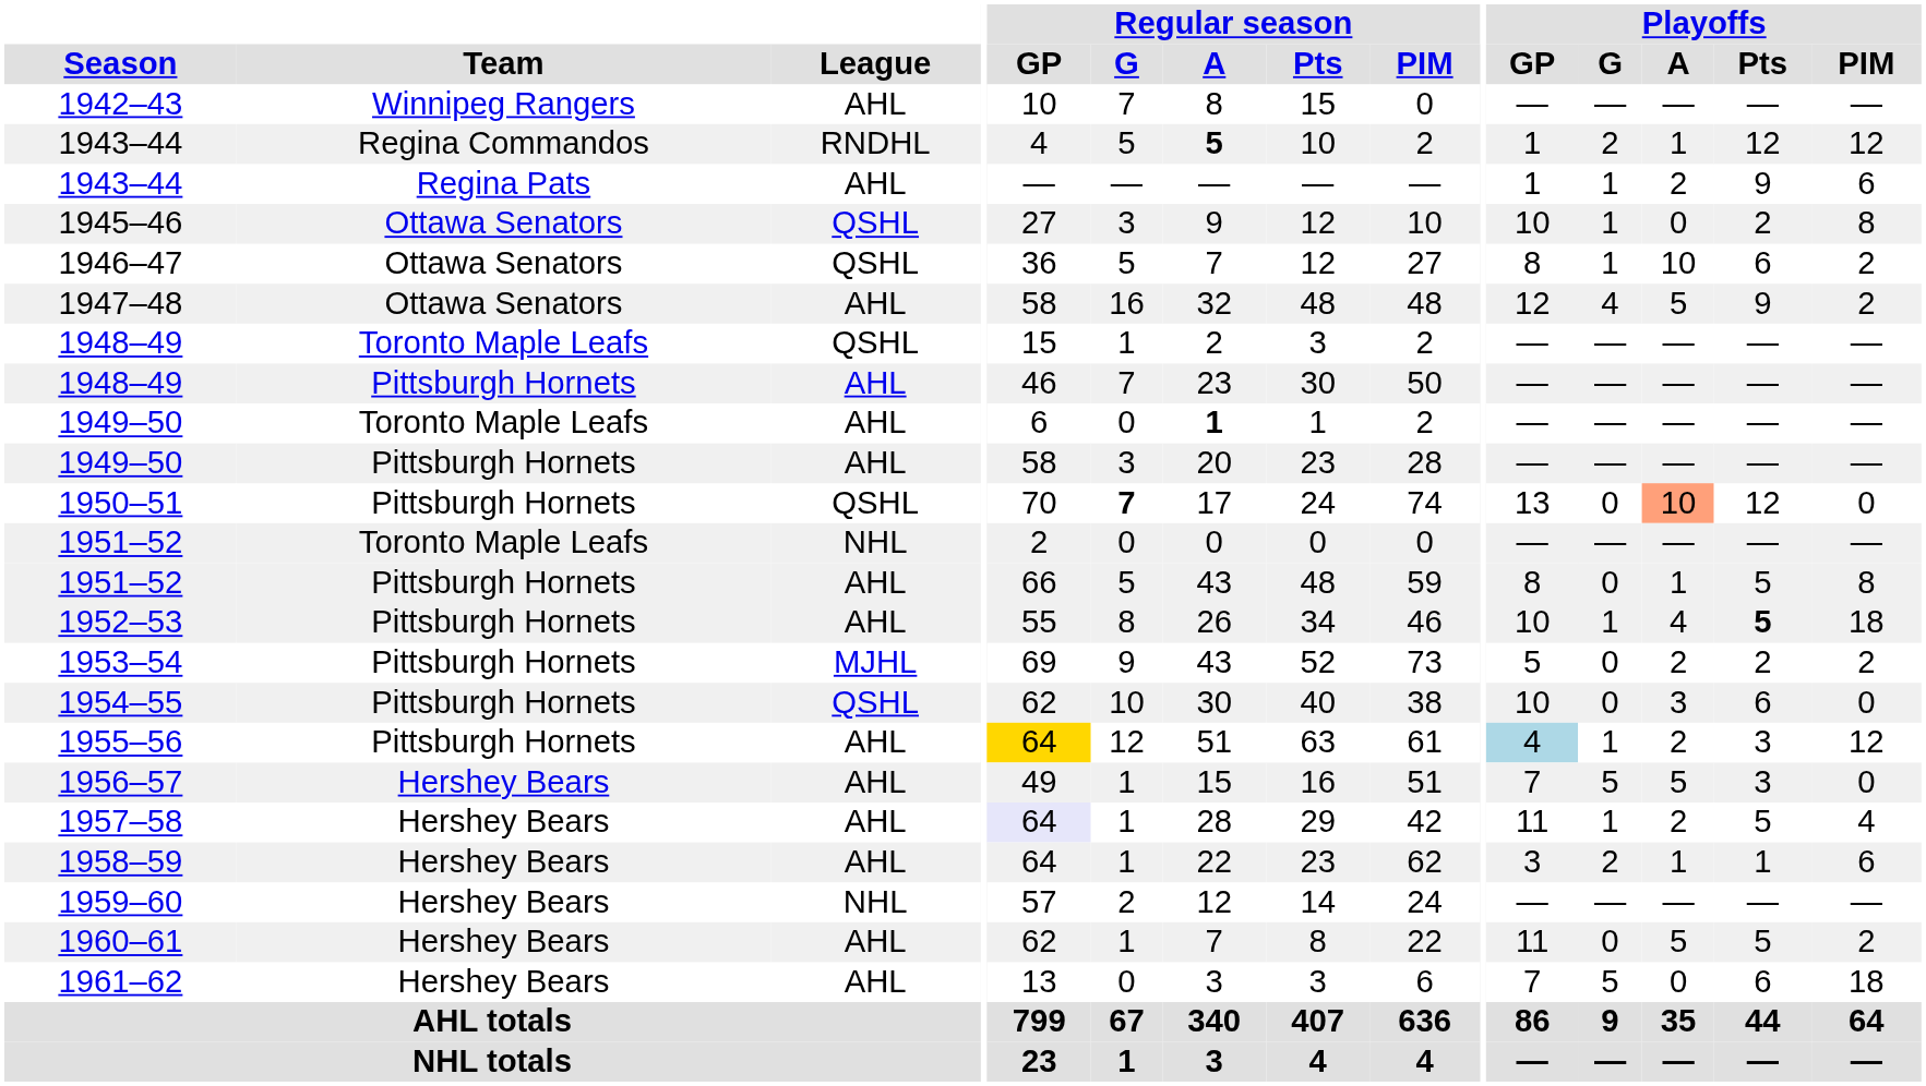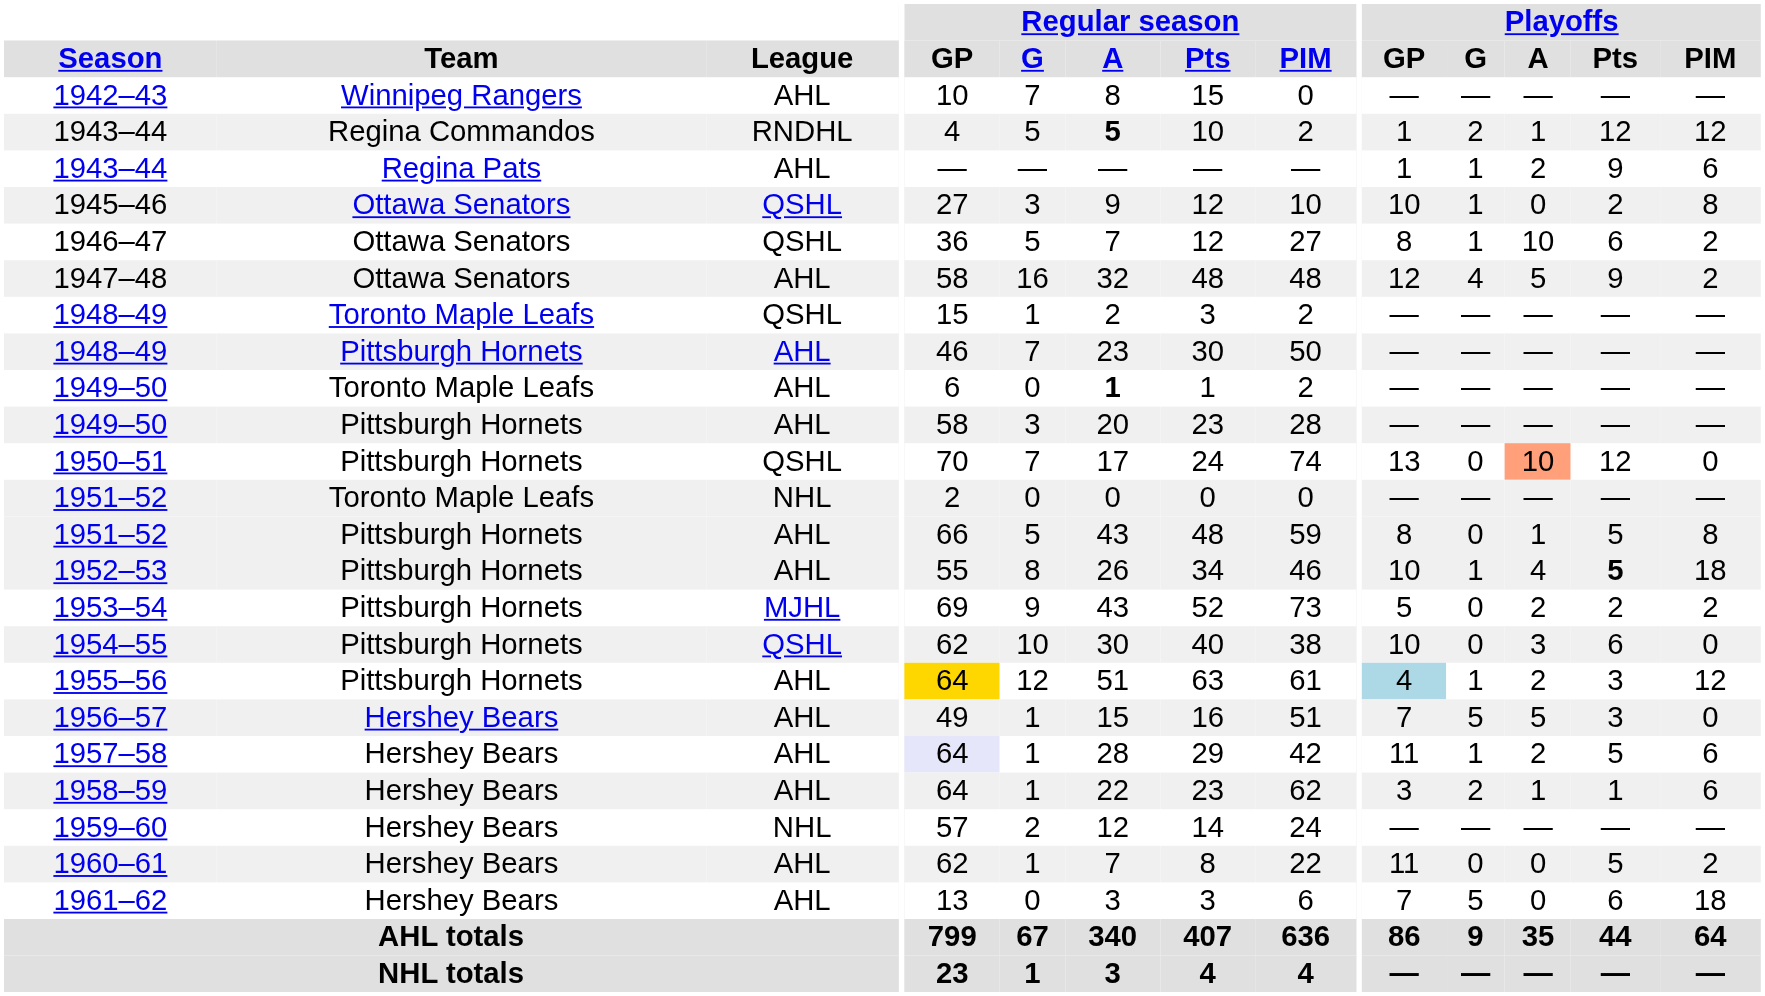 <table border="0" cellpadding="1" cellspacing="0" style="text-align:center; width:60em">
 <tr bgcolor="#e0e0e0">
 <th colspan="3" bgcolor="#ffffff"></th>
 <th rowspan="100" bgcolor="#ffffff"></th>
 <th colspan="5"><a href='#'>Regular season</a></th>
 <th rowspan="100" bgcolor="#ffffff"></th>
 <th colspan="5"><a href='#'>Playoffs</a></th>
 </tr>
 <tr bgcolor="#e0e0e0">
 <th><a href='#'>Season</a></th>
 <th>Team</th>
 <th>League</th>
 <th>GP</th>
 <th><a href='#'>G</a></th>
 <th><a href='#'>A</a></th>
 <th><a href='#'>Pts</a></th>
 <th><a href='#'>PIM</a></th>
 <th>GP</th>
 <th>G</th>
 <th>A</th>
 <th>Pts</th>
 <th>PIM</th>
 </tr>
 <tr>
 <td><a href='#'>1942–43</a></td>
 <td><a href='#'>Winnipeg Rangers</a></td>
 <td>AHL</td>
 <td>10</td>
 <td>7</td>
 <td>8</td>
 <td>15</td>
 <td>0</td>
 <td>—</td>
 <td>—</td>
 <td>—</td>
 <td>—</td>
 <td>—</td>
 </tr>
 <tr bgcolor="#f0f0f0">
 <td>1943–44</td>
 <td>Regina Commandos</td>
 <td>RNDHL</td>
 <td>4</td>
 <td>5</td>
 <td><strong>5</strong></td>
 <td>10</td>
 <td>2</td>
 <td>1</td>
 <td>2</td>
 <td>1</td>
 <td>12</td>
 <td>12</td>
 </tr>
 <tr>
 <td><a href='#'>1943–44</a></td>
 <td><a href='#'>Regina Pats</a></td>
 <td>AHL</td>
 <td>—</td>
 <td>—</td>
 <td>—</td>
 <td>—</td>
 <td>—</td>
 <td>1</td>
 <td>1</td>
 <td>2</td>
 <td>9</td>
 <td>6</td>
 </tr>
 <tr bgcolor="#f0f0f0">
 <td>1945–46</td>
 <td><a href='#'>Ottawa Senators</a></td>
 <td><a href='#'>QSHL</a></td>
 <td>27</td>
 <td>3</td>
 <td>9</td>
 <td>12</td>
 <td>10</td>
 <td>10</td>
 <td>1</td>
 <td>0</td>
 <td>2</td>
 <td>8</td>
 </tr>
 <tr>
 <td>1946–47</td>
 <td>Ottawa Senators</td>
 <td>QSHL</td>
 <td>36</td>
 <td>5</td>
 <td>7</td>
 <td>12</td>
 <td>27</td>
 <td>8</td>
 <td>1</td>
 <td>10</td>
 <td>6</td>
 <td>2</td>
 </tr>
 <tr bgcolor="#f0f0f0">
 <td>1947–48</td>
 <td>Ottawa Senators</td>
 <td>AHL</td>
 <td>58</td>
 <td>16</td>
 <td>32</td>
 <td>48</td>
 <td>48</td>
 <td>12</td>
 <td>4</td>
 <td>5</td>
 <td>9</td>
 <td>2</td>
 </tr>
 <tr>
 <td><a href='#'>1948–49</a></td>
 <td><a href='#'>Toronto Maple Leafs</a></td>
 <td>QSHL</td>
 <td>15</td>
 <td>1</td>
 <td>2</td>
 <td>3</td>
 <td>2</td>
 <td>—</td>
 <td>—</td>
 <td>—</td>
 <td>—</td>
 <td>—</td>
 </tr>
 <tr bgcolor="#f0f0f0">
 <td><a href='#'>1948–49</a></td>
 <td><a href='#'>Pittsburgh Hornets</a></td>
 <td><a href='#'>AHL</a></td>
 <td>46</td>
 <td>7</td>
 <td>23</td>
 <td>30</td>
 <td>50</td>
 <td>—</td>
 <td>—</td>
 <td>—</td>
 <td>—</td>
 <td>—</td>
 </tr>
 <tr>
 <td><a href='#'>1949–50</a></td>
 <td>Toronto Maple Leafs</td>
 <td>AHL</td>
 <td>6</td>
 <td>0</td>
 <td><strong>1</strong></td>
 <td>1</td>
 <td>2</td>
 <td>—</td>
 <td>—</td>
 <td>—</td>
 <td>—</td>
 <td>—</td>
 </tr>
 <tr bgcolor="#f0f0f0">
 <td><a href='#'>1949–50</a></td>
 <td>Pittsburgh Hornets</td>
 <td>AHL</td>
 <td>58</td>
 <td>3</td>
 <td>20</td>
 <td>23</td>
 <td>28</td>
 <td>—</td>
 <td>—</td>
 <td>—</td>
 <td>—</td>
 <td>—</td>
 </tr>
 <tr>
 <td><a href='#'>1950–51</a></td>
 <td>Pittsburgh Hornets</td>
 <td>QSHL</td>
 <td>70</td>
-<td><strong>7</strong></td>
+<td>7</td>
 <td>17</td>
 <td>24</td>
 <td>74</td>
 <td>13</td>
 <td>0</td>
 <td style="background: lightsalmon;">10</td>
 <td>12</td>
 <td>0</td>
 </tr>
 <tr bgcolor="#f0f0f0">
 <td><a href='#'>1951–52</a></td>
 <td>Toronto Maple Leafs</td>
 <td>NHL</td>
 <td>2</td>
 <td>0</td>
 <td>0</td>
 <td>0</td>
 <td>0</td>
 <td>—</td>
 <td>—</td>
 <td>—</td>
 <td>—</td>
 <td>—</td>
 </tr>
 <tr bgcolor="#f0f0f0">
 <td><a href='#'>1951–52</a></td>
 <td>Pittsburgh Hornets</td>
 <td>AHL</td>
 <td>66</td>
 <td>5</td>
 <td>43</td>
 <td>48</td>
 <td>59</td>
 <td>8</td>
 <td>0</td>
 <td>1</td>
 <td>5</td>
 <td>8</td>
 </tr>
 <tr bgcolor="#f0f0f0">
 <td><a href='#'>1952–53</a></td>
 <td>Pittsburgh Hornets</td>
 <td>AHL</td>
 <td>55</td>
 <td>8</td>
 <td>26</td>
 <td>34</td>
 <td>46</td>
 <td>10</td>
 <td>1</td>
 <td>4</td>
 <td><strong>5</strong></td>
 <td>18</td>
 </tr>
 <tr>
 <td><a href='#'>1953–54</a></td>
 <td>Pittsburgh Hornets</td>
 <td><a href='#'>MJHL</a></td>
 <td>69</td>
 <td>9</td>
 <td>43</td>
 <td>52</td>
 <td>73</td>
 <td>5</td>
 <td>0</td>
 <td>2</td>
 <td>2</td>
 <td>2</td>
 </tr>
 <tr bgcolor="#f0f0f0">
 <td><a href='#'>1954–55</a></td>
 <td>Pittsburgh Hornets</td>
 <td><a href='#'>QSHL</a></td>
 <td>62</td>
 <td>10</td>
 <td>30</td>
 <td>40</td>
 <td>38</td>
 <td>10</td>
 <td>0</td>
 <td>3</td>
 <td>6</td>
 <td>0</td>
 </tr>
 <tr>
 <td><a href='#'>1955–56</a></td>
 <td>Pittsburgh Hornets</td>
 <td>AHL</td>
 <td style="background: gold;">64</td>
 <td>12</td>
 <td>51</td>
 <td>63</td>
 <td>61</td>
 <td style="background: lightblue;">4</td>
 <td>1</td>
 <td>2</td>
 <td>3</td>
 <td>12</td>
 </tr>
 <tr bgcolor="#f0f0f0">
 <td><a href='#'>1956–57</a></td>
 <td><a href='#'>Hershey Bears</a></td>
 <td>AHL</td>
 <td>49</td>
 <td>1</td>
 <td>15</td>
 <td>16</td>
 <td>51</td>
 <td>7</td>
 <td>5</td>
 <td>5</td>
 <td>3</td>
 <td>0</td>
 </tr>
 <tr>
 <td><a href='#'>1957–58</a></td>
 <td>Hershey Bears</td>
 <td>AHL</td>
 <td style="background: lavender;">64</td>
 <td>1</td>
 <td>28</td>
 <td>29</td>
 <td>42</td>
 <td>11</td>
 <td>1</td>
 <td>2</td>
 <td>5</td>
-<td>4</td>
+<td>6</td>
 </tr>
 <tr bgcolor="#f0f0f0">
 <td><a href='#'>1958–59</a></td>
 <td>Hershey Bears</td>
 <td>AHL</td>
 <td>64</td>
 <td>1</td>
 <td>22</td>
 <td>23</td>
 <td>62</td>
 <td>3</td>
 <td>2</td>
 <td>1</td>
 <td>1</td>
 <td>6</td>
 </tr>
 <tr>
 <td><a href='#'>1959–60</a></td>
 <td>Hershey Bears</td>
 <td>NHL</td>
 <td>57</td>
 <td>2</td>
 <td>12</td>
 <td>14</td>
 <td>24</td>
 <td>—</td>
 <td>—</td>
 <td>—</td>
 <td>—</td>
 <td>—</td>
 </tr>
 <tr bgcolor="#f0f0f0">
 <td><a href='#'>1960–61</a></td>
 <td>Hershey Bears</td>
 <td>AHL</td>
 <td>62</td>
 <td>1</td>
 <td>7</td>
 <td>8</td>
 <td>22</td>
 <td>11</td>
 <td>0</td>
-<td>5</td>
+<td>0</td>
 <td>5</td>
 <td>2</td>
 </tr>
 <tr>
 <td><a href='#'>1961–62</a></td>
 <td>Hershey Bears</td>
 <td>AHL</td>
 <td>13</td>
 <td>0</td>
 <td>3</td>
 <td>3</td>
 <td>6</td>
 <td>7</td>
 <td>5</td>
 <td>0</td>
 <td>6</td>
 <td>18</td>
 </tr>
 <tr bgcolor="#e0e0e0">
 <th colspan="3">AHL totals</th>
 <th>799</th>
 <th>67</th>
 <th>340</th>
 <th>407</th>
 <th>636</th>
 <th>86</th>
 <th>9</th>
 <th>35</th>
 <th>44</th>
 <th>64</th>
 </tr>
 <tr bgcolor="#e0e0e0">
 <th colspan="3">NHL totals</th>
 <th>23</th>
 <th>1</th>
 <th>3</th>
 <th>4</th>
 <th>4</th>
 <th>—</th>
 <th>—</th>
 <th>—</th>
 <th>—</th>
 <th>—</th>
 </tr>
 </table>
